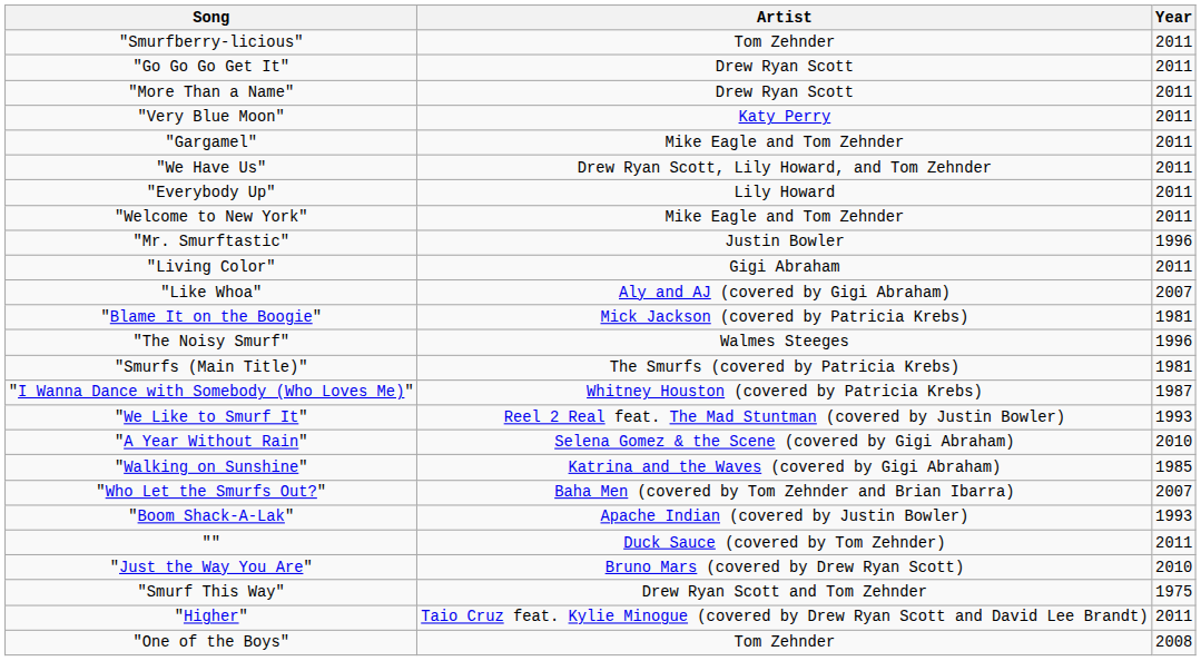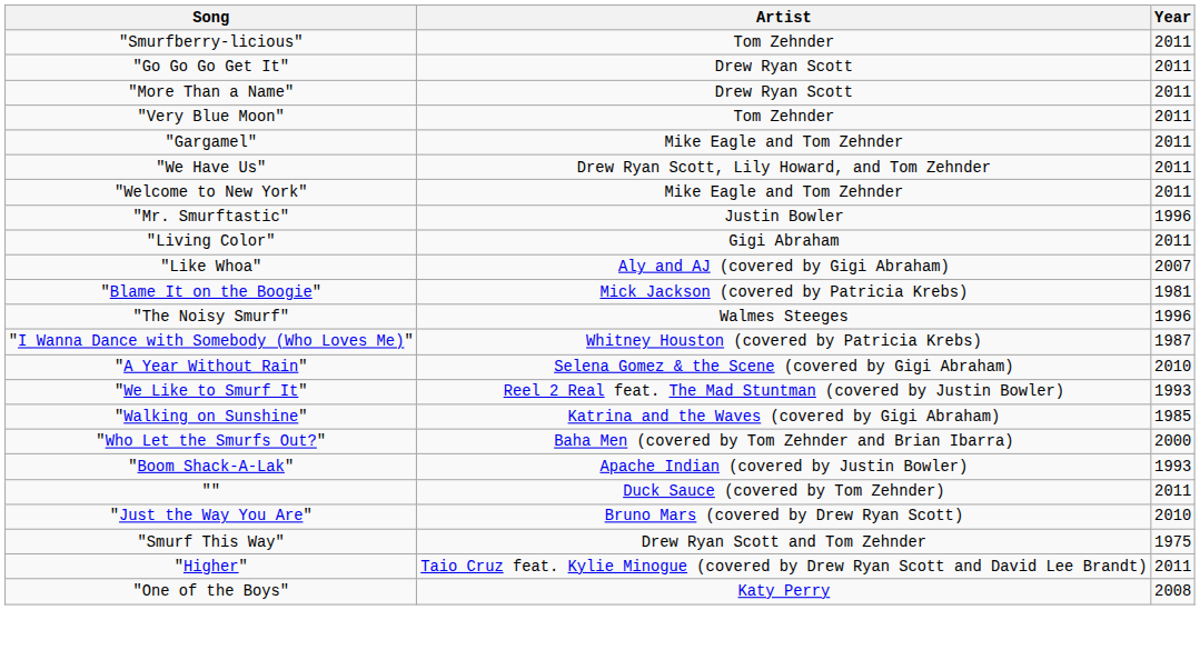 <table class="wikitable sortable" style="text-align: center">
 <tr>
 <th scope="col">Song</th>
 <th scope="col">Artist</th>
 <th scope="col">Year</th>
 </tr>
 <tr>
 <td>"Smurfberry-licious"</td>
 <td>Tom Zehnder</td>
 <td>2011</td>
 </tr>
 <tr>
 <td>"Go Go Go Get It"</td>
 <td>Drew Ryan Scott</td>
 <td>2011</td>
 </tr>
 <tr>
 <td>"More Than a Name"</td>
 <td>Drew Ryan Scott</td>
 <td>2011</td>
 </tr>
 <tr>
 <td>"Very Blue Moon"</td>
-<td><a href='#'>Katy Perry</a></td>
+<td>Tom Zehnder</td>
 <td>2011</td>
 </tr>
 <tr>
 <td>"Gargamel"</td>
 <td>Mike Eagle and Tom Zehnder</td>
 <td>2011</td>
 </tr>
 <tr>
 <td>"We Have Us"</td>
 <td>Drew Ryan Scott, Lily Howard, and Tom Zehnder</td>
-<td>2011</td>
-</tr>
-<tr>
-<td>"Everybody Up"</td>
-<td>Lily Howard</td>
 <td>2011</td>
 </tr>
 <tr>
 <td>"Welcome to New York"</td>
 <td>Mike Eagle and Tom Zehnder</td>
 <td>2011</td>
 </tr>
 <tr>
 <td>"Mr. Smurftastic"</td>
 <td>Justin Bowler</td>
 <td>1996</td>
 </tr>
 <tr>
 <td>"Living Color"</td>
 <td>Gigi Abraham</td>
 <td>2011</td>
 </tr>
 <tr>
 <td>"Like Whoa"</td>
 <td><a href='#'>Aly and AJ</a> (covered by Gigi Abraham)</td>
 <td>2007</td>
 </tr>
 <tr>
 <td>"<a href='#'>Blame It on the Boogie</a>"</td>
 <td><a href='#'>Mick Jackson</a> (covered by Patricia Krebs)</td>
 <td>1981</td>
 </tr>
 <tr>
 <td>"The Noisy Smurf"</td>
 <td>Walmes Steeges</td>
 <td>1996</td>
 </tr>
 <tr>
-<td>"Smurfs (Main Title)"</td>
-<td>The Smurfs (covered by Patricia Krebs)</td>
-<td>1981</td>
-</tr>
-<tr>
 <td>"<a href='#'>I Wanna Dance with Somebody (Who Loves Me)</a>"</td>
 <td><a href='#'>Whitney Houston</a> (covered by Patricia Krebs)</td>
 <td>1987</td>
 </tr>
 <tr>
+<td>"<a href='#'>A Year Without Rain</a>"</td>
+<td><a href='#'>Selena Gomez & the Scene</a> (covered by Gigi Abraham)</td>
+<td>2010</td>
+</tr>
+<tr>
 <td>"<a href='#'>We Like to Smurf It</a>"</td>
 <td><a href='#'>Reel 2 Real</a> feat. <a href='#'>The Mad Stuntman</a> (covered by Justin Bowler)</td>
 <td>1993</td>
-</tr>
-<tr>
-<td>"<a href='#'>A Year Without Rain</a>"</td>
-<td><a href='#'>Selena Gomez & the Scene</a> (covered by Gigi Abraham)</td>
-<td>2010</td>
 </tr>
 <tr>
 <td>"<a href='#'>Walking on Sunshine</a>"</td>
 <td><a href='#'>Katrina and the Waves</a> (covered by Gigi Abraham)</td>
 <td>1985</td>
 </tr>
 <tr>
 <td>"<a href='#'>Who Let the Smurfs Out?</a>"</td>
 <td><a href='#'>Baha Men</a> (covered by Tom Zehnder and Brian Ibarra)</td>
-<td>2007</td>
+<td>2000</td>
 </tr>
 <tr>
 <td>"<a href='#'>Boom Shack-A-Lak</a>"</td>
 <td><a href='#'>Apache Indian</a> (covered by Justin Bowler)</td>
 <td>1993</td>
 </tr>
 <tr>
 <td>"<a href='#'></a>"</td>
 <td><a href='#'>Duck Sauce</a> (covered by Tom Zehnder)</td>
 <td>2011</td>
 </tr>
 <tr>
 <td>"<a href='#'>Just the Way You Are</a>"</td>
 <td><a href='#'>Bruno Mars</a> (covered by Drew Ryan Scott)</td>
 <td>2010</td>
 </tr>
 <tr>
 <td>"Smurf This Way"</td>
 <td>Drew Ryan Scott and Tom Zehnder</td>
 <td>1975</td>
 </tr>
 <tr>
 <td>"<a href='#'>Higher</a>"</td>
 <td><a href='#'>Taio Cruz</a> feat. <a href='#'>Kylie Minogue</a> (covered by Drew Ryan Scott and David Lee Brandt)</td>
 <td>2011</td>
 </tr>
 <tr>
 <td>"One of the Boys"</td>
-<td>Tom Zehnder</td>
+<td><a href='#'>Katy Perry</a></td>
 <td>2008</td>
 </tr>
 </table>
